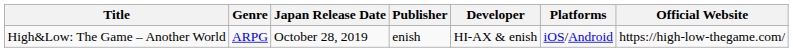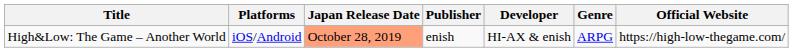 <table class="wikitable">
 <tr>
 <th>Title</th>
-<th>Genre</th>
+<th>Platforms</th>
 <th>Japan Release Date</th>
 <th>Publisher</th>
 <th>Developer</th>
-<th>Platforms</th>
+<th>Genre</th>
 <th>Official Website</th>
 </tr>
 <tr>
 <td>High&Low: The Game – Another World</td>
-<td><a href='#'>ARPG</a></td>
-<td>October 28, 2019</td>
+<td><a href='#'>iOS</a>/<a href='#'>Android</a></td>
+<td style="background: lightsalmon;">October 28, 2019</td>
 <td>enish</td>
 <td>HI-AX & enish</td>
-<td><a href='#'>iOS</a>/<a href='#'>Android</a></td>
+<td><a href='#'>ARPG</a></td>
 <td>https://high-low-thegame.com/</td>
 </tr>
 </table>
